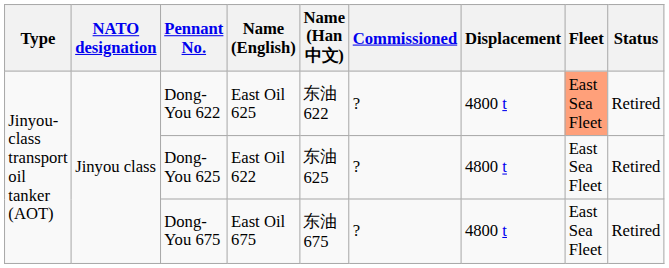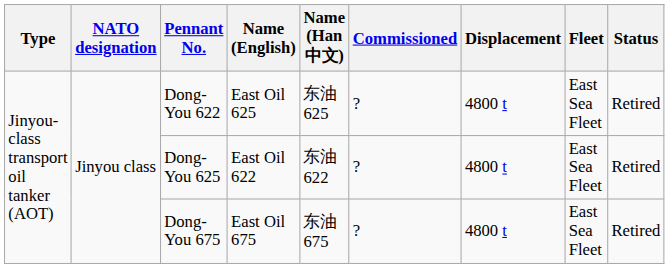 <table class="wikitable sortable"  style="margin:auto; width:100%;">
 <tr>
 <th style="text-align:center; width:16%;">Type</th>
 <th style="text-align:center; width:12%;"><a href='#'>NATO designation</a></th>
 <th style="text-align:center; width:10%;"><a href='#'>Pennant No.</a></th>
 <th style="text-align:center; width:10%;">Name<br>(English)</th>
 <th style="text-align:center; width:10%;">Name<br>(Han 中文)</th>
 <th style="text-align:center; width:10%;"><a href='#'>Commissioned</a></th>
 <th style="text-align:center; width:10%;">Displacement</th>
 <th style="text-align:center; width:10%;">Fleet</th>
 <th style="text-align:center; width:10%;">Status</th>
 </tr>
 <tr>
 <td rowspan="3">Jinyou-class transport oil tanker (AOT)</td>
 <td rowspan="3">Jinyou class</td>
 <td>Dong-You 622</td>
 <td>East Oil 625</td>
-<td>东油 622</td>
+<td>东油 625</td>
 <td>?</td>
 <td>4800 <a href='#'>t</a></td>
-<td style="background: lightsalmon;">East Sea Fleet</td>
+<td>East Sea Fleet</td>
 <td><span>Retired</span></td>
 </tr>
 <tr>
 <td>Dong-You 625</td>
 <td>East Oil 622</td>
-<td>东油 625</td>
+<td>东油 622</td>
 <td>?</td>
 <td>4800 <a href='#'>t</a></td>
 <td>East Sea Fleet</td>
 <td><span>Retired</span></td>
 </tr>
 <tr>
 <td>Dong-You 675</td>
 <td>East Oil 675</td>
 <td>东油 675</td>
 <td>?</td>
 <td>4800 <a href='#'>t</a></td>
 <td>East Sea Fleet</td>
 <td><span>Retired</span></td>
 </tr>
 </table>
